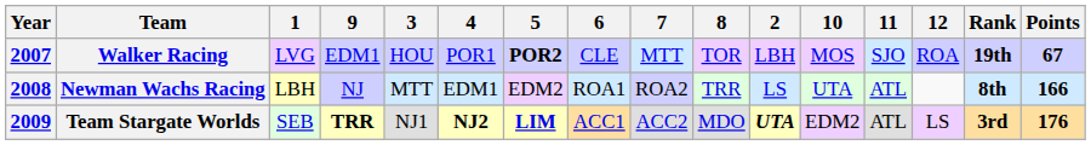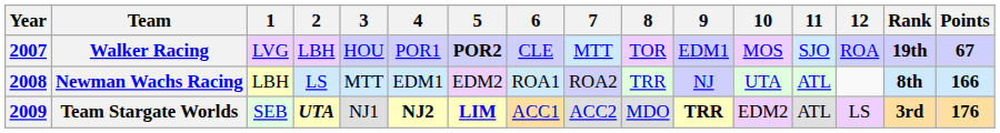 <table class="wikitable" style="text-align:center; font-size:85%">
 <tr>
 <th>Year</th>
 <th>Team</th>
 <th>1</th>
-<th>9</th>
+<th>2</th>
 <th>3</th>
 <th>4</th>
 <th>5</th>
 <th>6</th>
 <th>7</th>
 <th>8</th>
-<th>2</th>
+<th>9</th>
 <th>10</th>
 <th>11</th>
 <th>12</th>
 <th>Rank</th>
 <th>Points</th>
 </tr>
 <tr>
 <th><a href='#'>2007</a></th>
 <th nowrap><a href='#'>Walker Racing</a></th>
 <td style="background:#EFCFFF;"><a href='#'>LVG</a><br></td>
-<td style="background:#CFCFFF;"><a href='#'>EDM1</a><br></td>
+<td style="background:#EFCFFF;"><a href='#'>LBH</a><br></td>
 <td style="background:#CFCFFF;"><a href='#'>HOU</a><br></td>
 <td style="background:#CFCFFF;"><a href='#'>POR1</a><br></td>
 <td style="background:#CFCFFF;"><strong>POR2<br></strong></td>
 <td style="background:#CFCFFF;"><a href='#'>CLE</a><br></td>
 <td style="background:#CFEAFF;"><a href='#'>MTT</a><br></td>
 <td style="background:#EFCFFF;"><a href='#'>TOR</a><br></td>
-<td style="background:#EFCFFF;"><a href='#'>LBH</a><br></td>
+<td style="background:#CFCFFF;"><a href='#'>EDM1</a><br></td>
 <td style="background:#EFCFFF;"><a href='#'>MOS</a><br></td>
 <td style="background:#CFEAFF;"><a href='#'>SJO</a><br></td>
 <td style="background:#CFCFFF;"><a href='#'>ROA</a><br></td>
 <th style="background:#CFCFFF;">19th</th>
 <th style="background:#CFCFFF;">67</th>
 </tr>
 <tr>
 <th><a href='#'>2008</a></th>
 <th nowrap><a href='#'>Newman Wachs Racing</a></th>
 <td style="background:#FFFFBF;">LBH<br></td>
-<td style="background:#CFCFFF;"><a href='#'>NJ</a><br></td>
+<td style="background:#CFEAFF;"><a href='#'>LS</a><br></td>
 <td style="background:#CFEAFF;">MTT<br></td>
 <td style="background:#CFEAFF;">EDM1<br></td>
 <td style="background:#EFCFFF;">EDM2<br></td>
 <td style="background:#CFEAFF;">ROA1<br></td>
 <td style="background:#CFCFFF;">ROA2<br></td>
 <td style="background:#DFFFDF;"><a href='#'>TRR</a><br></td>
-<td style="background:#CFEAFF;"><a href='#'>LS</a><br></td>
+<td style="background:#CFCFFF;"><a href='#'>NJ</a><br></td>
 <td style="background:#DFFFDF;"><a href='#'>UTA</a><br></td>
 <td style="background:#DFFFDF;"><a href='#'>ATL</a><br></td>
 <td></td>
 <th style="background:#CFEAFF;">8th</th>
 <th style="background:#CFEAFF;">166</th>
 </tr>
 <tr>
 <th><a href='#'>2009</a></th>
 <th nowrap>Team Stargate Worlds</th>
 <td style="background:#DFFFDF;"><a href='#'>SEB</a><br></td>
-<td style="background:#FFFFBF;"><strong>TRR</strong><br></td>
+<td style="background:#FFFFBF;"><strong><em>UTA</em></strong><br></td>
 <td style="background:#DFDFDF;">NJ1<br></td>
 <td style="background:#FFFFBF;"><strong>NJ2</strong><br></td>
 <td style="background:#FFFFBF;"><strong><a href='#'>LIM</a></strong><br></td>
 <td style="background:#FFDF9F;"><a href='#'>ACC1</a><br></td>
 <td style="background:#DFDFDF;"><a href='#'>ACC2</a><br></td>
 <td style="background:#DFDFDF;"><a href='#'>MDO</a><br></td>
-<td style="background:#FFFFBF;"><strong><em>UTA</em></strong><br></td>
+<td style="background:#FFFFBF;"><strong>TRR</strong><br></td>
 <td style="background:#EFCFFF;">EDM2<br></td>
 <td style="background:#DFDFDF;">ATL<br></td>
 <td style="background:#EFCFFF;">LS<br></td>
 <th style="background:#FFDF9F;">3rd</th>
 <th style="background:#FFDF9F;">176</th>
 </tr>
 </table>
